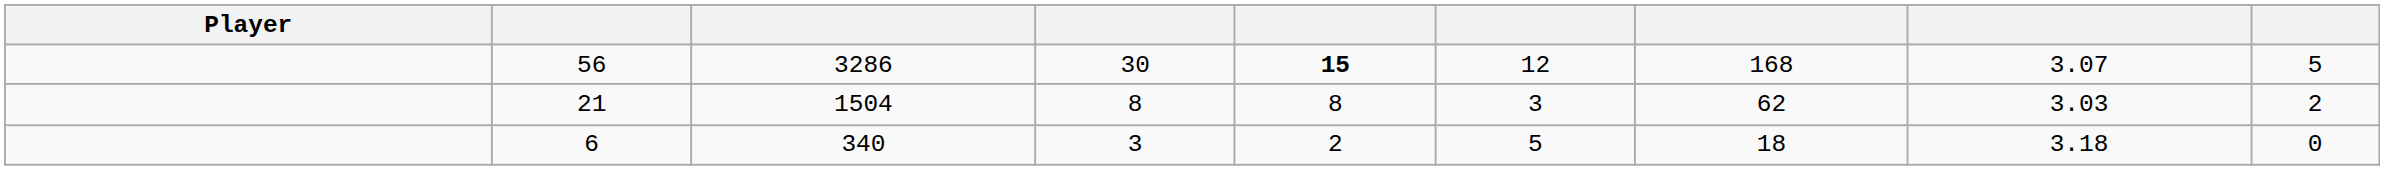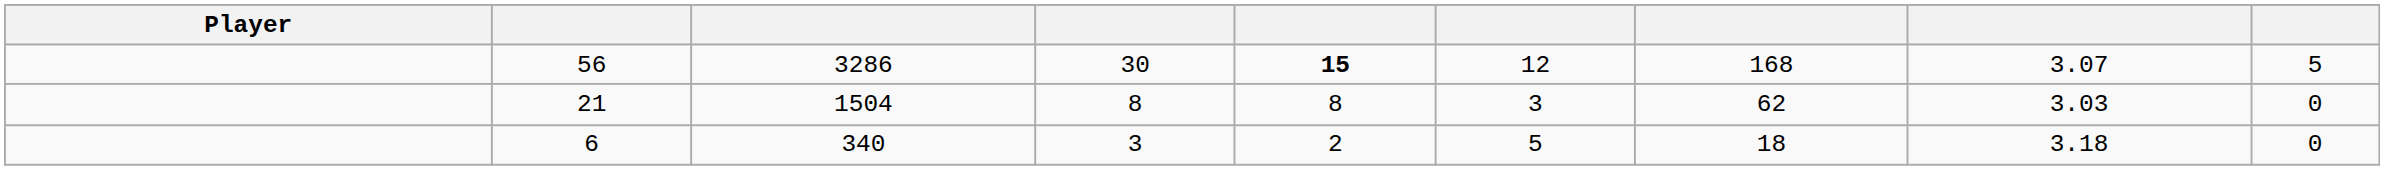 <table class="wikitable sortable" style="width:100%;">
 <tr style="text-align:center; background:#ddd;">
 <th>Player</th>
 <th></th>
 <th></th>
 <th></th>
 <th></th>
 <th></th>
 <th></th>
 <th></th>
 <th></th>
 </tr>
 <tr align=center>
 <td></td>
 <td>56</td>
 <td>3286</td>
 <td>30</td>
 <td><strong>15</strong></td>
 <td>12</td>
 <td>168</td>
 <td>3.07</td>
 <td>5</td>
 </tr>
 <tr align=center>
 <td></td>
 <td>21</td>
 <td>1504</td>
 <td>8</td>
 <td>8</td>
 <td>3</td>
 <td>62</td>
 <td>3.03</td>
-<td>2</td>
+<td>0</td>
 </tr>
 <tr align=center>
 <td></td>
 <td>6</td>
 <td>340</td>
 <td>3</td>
 <td>2</td>
 <td>5</td>
 <td>18</td>
 <td>3.18</td>
 <td>0</td>
 </tr>
 </table>
